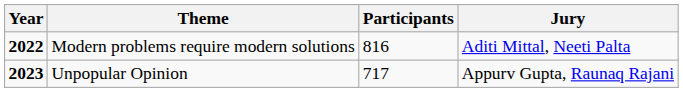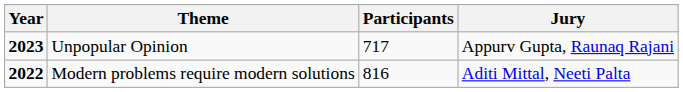 <table class="wikitable">
 <tr>
 <th>Year</th>
 <th>Theme</th>
 <th>Participants</th>
 <th>Jury</th>
 </tr>
 <tr>
+<td><strong>2023</strong></td>
+<td>Unpopular Opinion</td>
+<td>717</td>
+<td>Appurv Gupta, <a href='#'>Raunaq Rajani</a></td>
+</tr>
+<tr>
 <td><strong>2022</strong></td>
 <td>Modern problems require modern solutions</td>
 <td>816</td>
 <td><a href='#'>Aditi Mittal</a>, <a href='#'>Neeti Palta</a></td>
 </tr>
-<tr>
-<td><strong>2023</strong></td>
-<td>Unpopular Opinion</td>
-<td>717</td>
-<td>Appurv Gupta, <a href='#'>Raunaq Rajani</a></td>
-</tr>
 </table>
